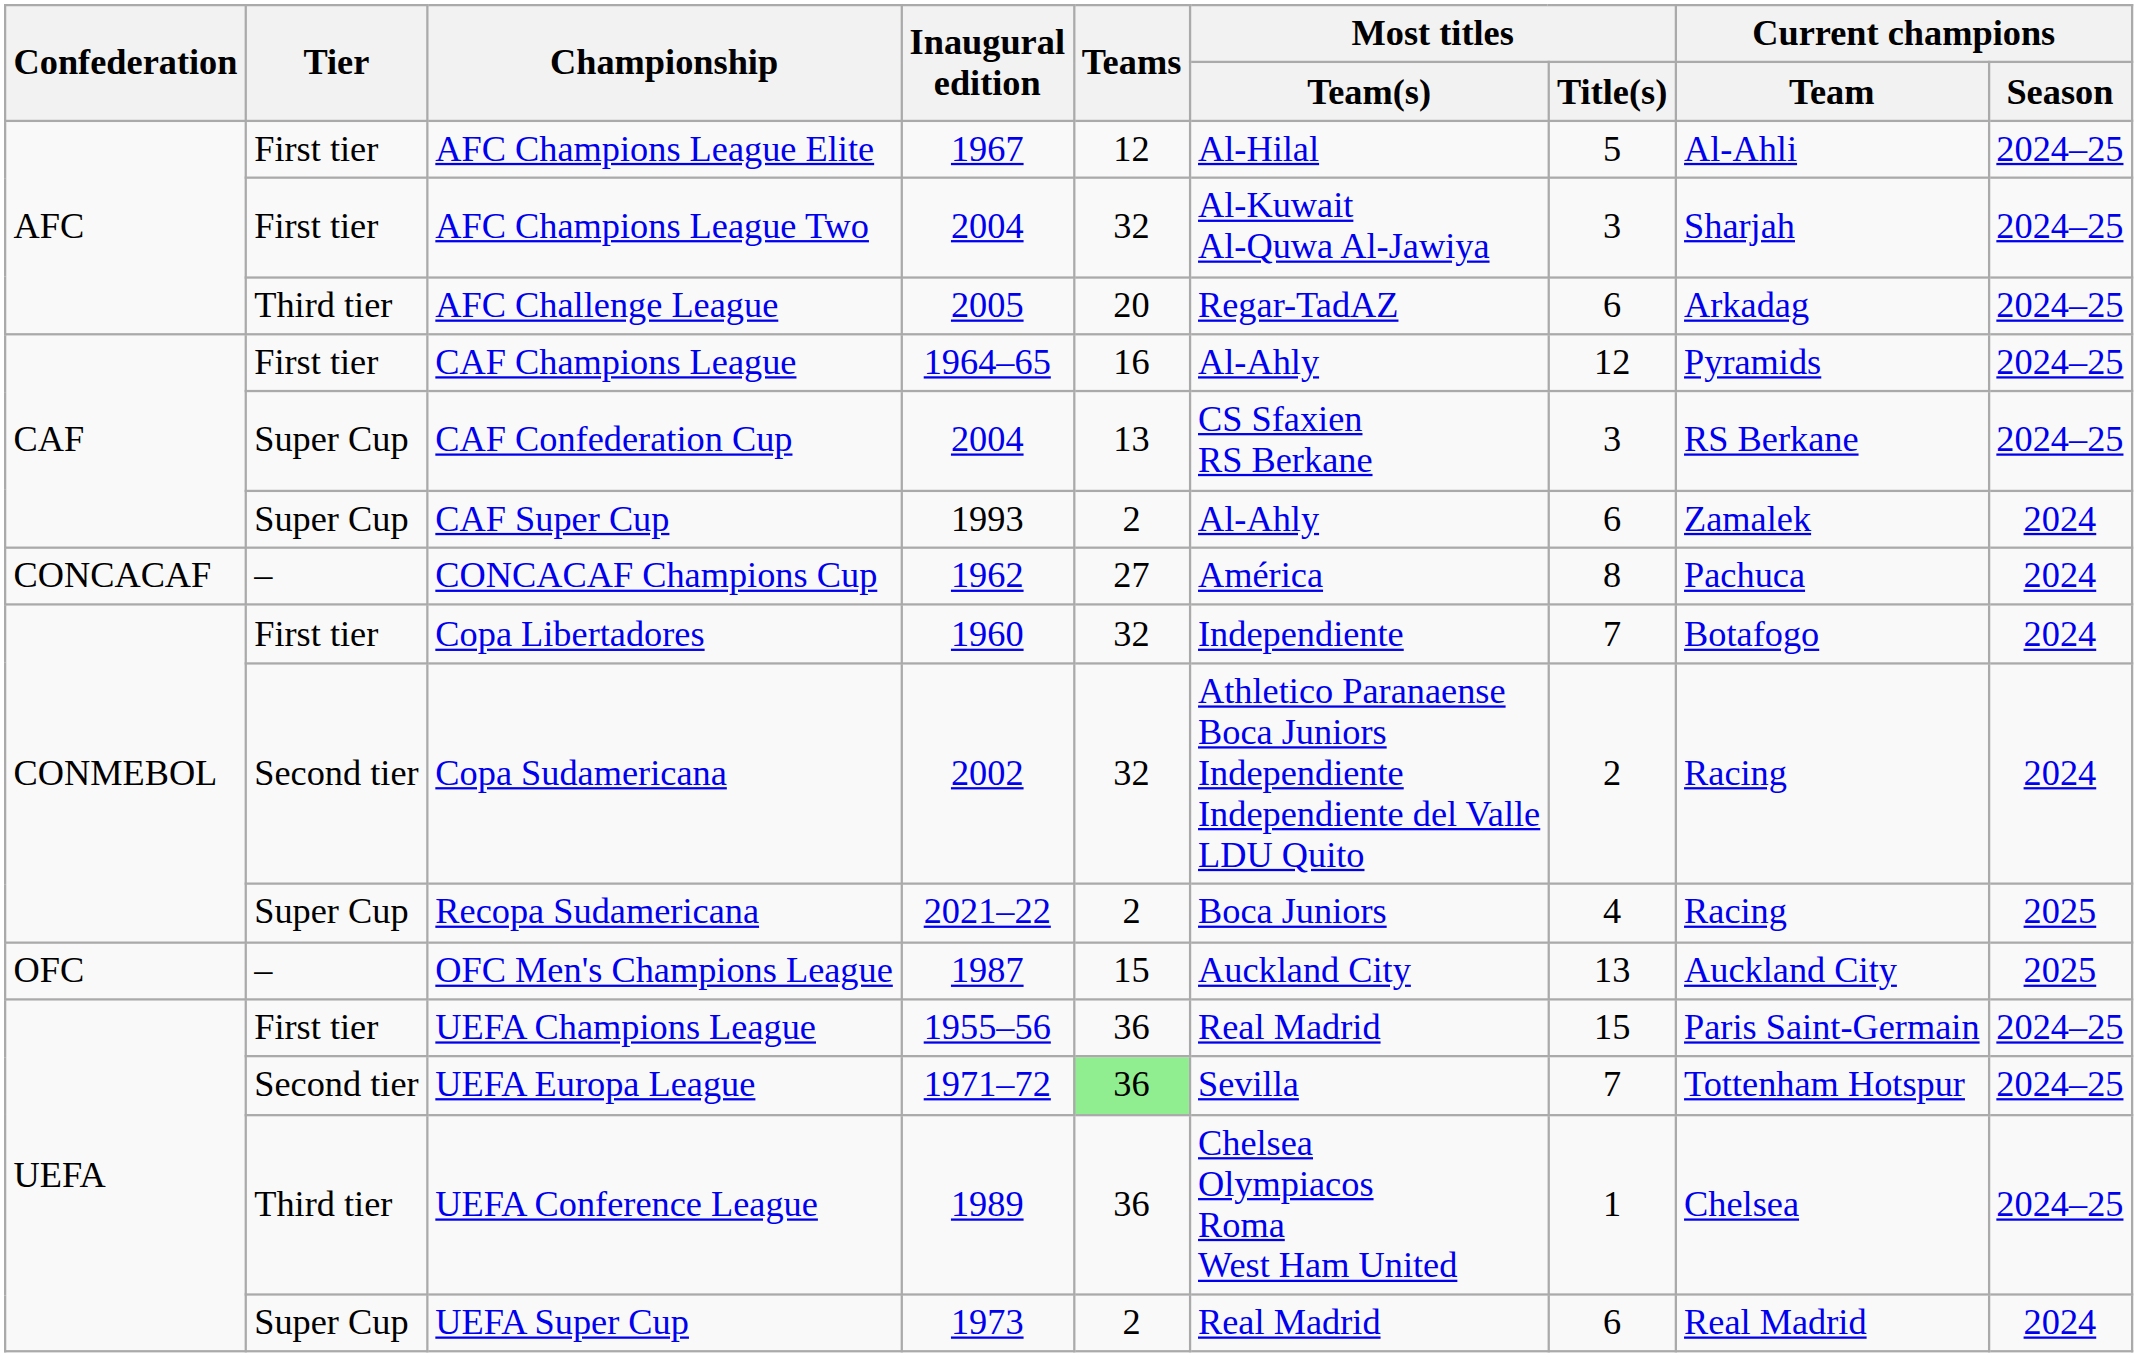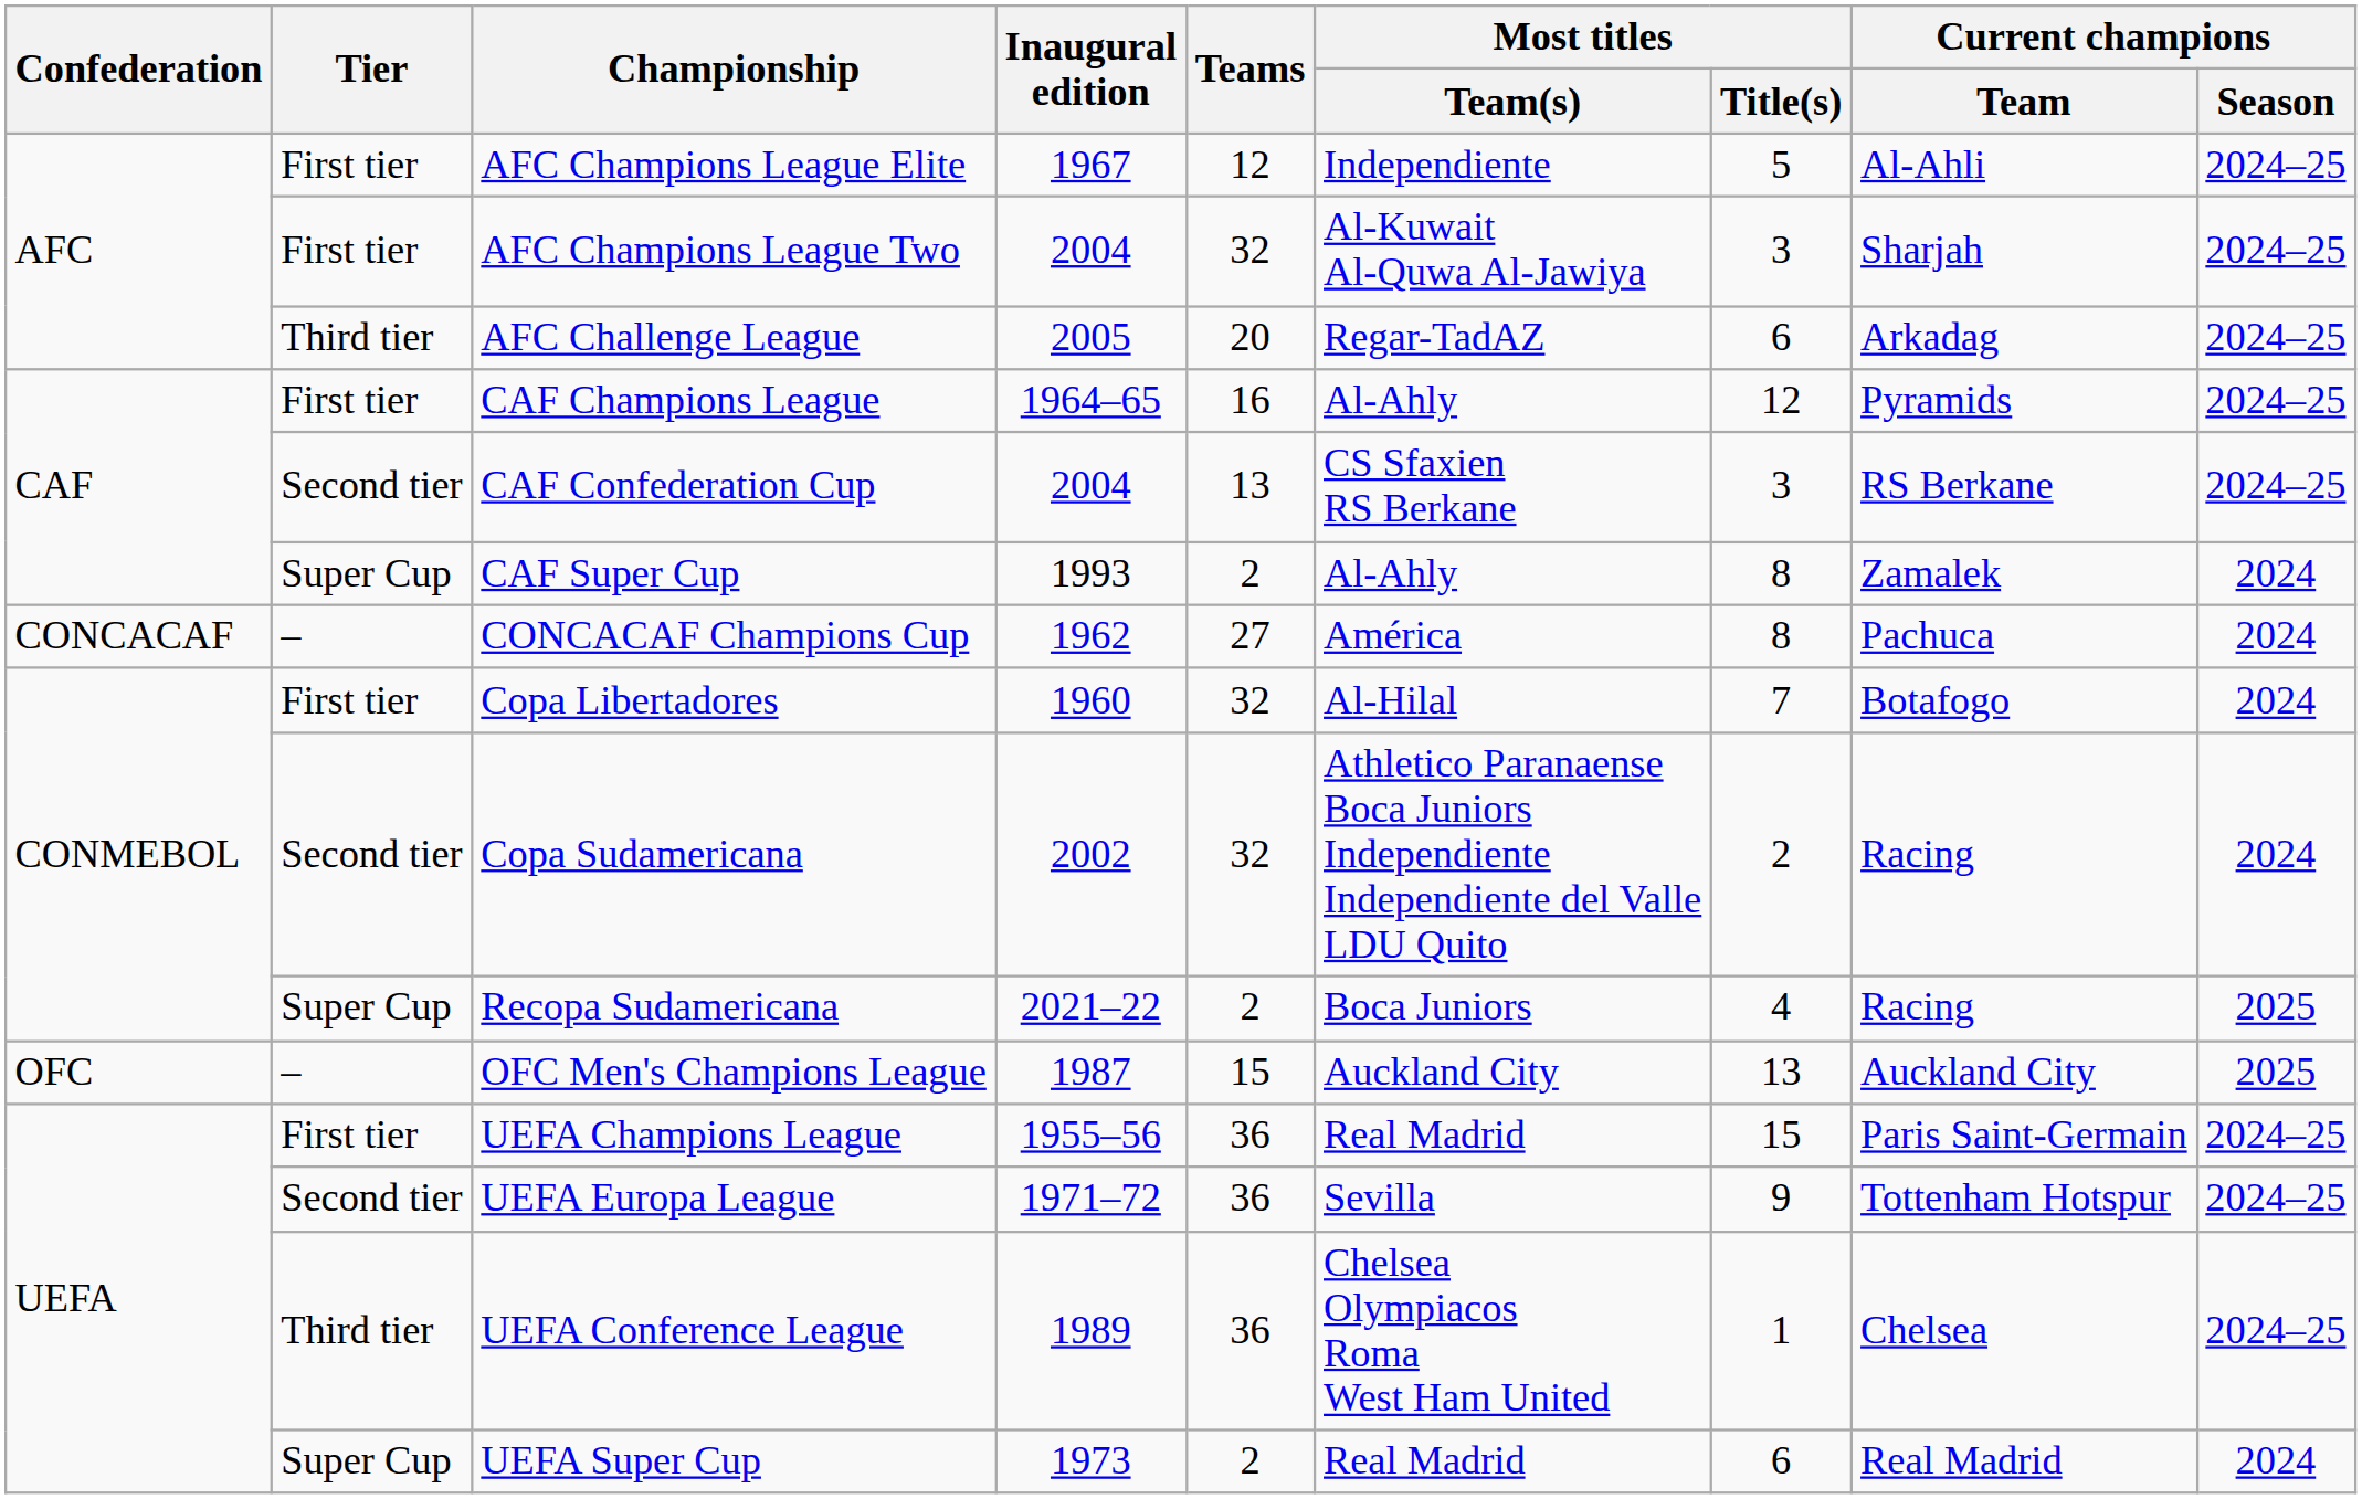 <table class="wikitable sortable">
 <tr>
 <th rowspan=2>Confederation</th>
 <th rowspan=2>Tier</th>
 <th rowspan=2>Championship</th>
 <th rowspan=2>Inaugural<br>edition</th>
 <th rowspan=2>Teams</th>
 <th colspan=2>Most titles</th>
 <th colspan=2>Current champions</th>
 </tr>
 <tr>
 <th class="unsortable">Team(s)</th>
 <th>Title(s)</th>
 <th class="unsortable">Team</th>
 <th>Season</th>
 </tr>
 <tr>
 <td rowspan=3>AFC</td>
 <td data-sort-value="1">First tier</td>
 <td><a href='#'>AFC Champions League Elite</a></td>
 <td align=center><a href='#'>1967</a></td>
 <td align=center>12</td>
-<td> <a href='#'>Al-Hilal</a></td>
+<td> <a href='#'>Independiente</a></td>
 <td align=center>5</td>
 <td> <a href='#'>Al-Ahli</a></td>
 <td align=center><a href='#'>2024–25</a></td>
 </tr>
 <tr>
 <td data-sort-value="1">First tier</td>
 <td><a href='#'>AFC Champions League Two</a></td>
 <td align=center><a href='#'>2004</a></td>
 <td align=center>32</td>
 <td> <a href='#'>Al-Kuwait</a> <br>  <a href='#'>Al-Quwa Al-Jawiya</a></td>
 <td align=center>3</td>
 <td> <a href='#'>Sharjah</a></td>
 <td align=center><a href='#'>2024–25</a></td>
 </tr>
 <tr>
 <td data-sort-value="3">Third tier</td>
 <td><a href='#'>AFC Challenge League</a></td>
 <td align=center><a href='#'>2005</a></td>
 <td align=center>20</td>
 <td> <a href='#'>Regar-TadAZ</a></td>
 <td align=center>6</td>
 <td> <a href='#'>Arkadag</a></td>
 <td align=center><a href='#'>2024–25</a></td>
 </tr>
 <tr>
 <td rowspan=3>CAF</td>
 <td data-sort-value="1">First tier</td>
 <td><a href='#'>CAF Champions League</a></td>
 <td align=center><a href='#'>1964–65</a></td>
 <td align=center>16</td>
 <td> <a href='#'>Al-Ahly</a></td>
 <td align=center>12</td>
 <td> <a href='#'>Pyramids</a></td>
 <td align=center><a href='#'>2024–25</a></td>
 </tr>
 <tr>
-<td>Super Cup</td>
+<td data-sort-value="2">Second tier</td>
 <td><a href='#'>CAF Confederation Cup</a></td>
 <td align=center><a href='#'>2004</a></td>
 <td align=center>13</td>
 <td> <a href='#'>CS Sfaxien</a> <br>  <a href='#'>RS Berkane</a></td>
 <td align=center>3</td>
 <td> <a href='#'>RS Berkane</a></td>
 <td align=center><a href='#'>2024–25</a></td>
 </tr>
 <tr>
 <td>Super Cup</td>
 <td><a href='#'>CAF Super Cup</a></td>
 <td align=center>1993</td>
 <td align=center>2</td>
 <td> <a href='#'>Al-Ahly</a></td>
-<td align=center>6</td>
+<td align=center>8</td>
 <td> <a href='#'>Zamalek</a></td>
 <td align=center><a href='#'>2024</a></td>
 </tr>
 <tr>
 <td>CONCACAF</td>
 <td data-sort-value="1">–</td>
 <td><a href='#'>CONCACAF Champions Cup</a></td>
 <td align=center><a href='#'>1962</a></td>
 <td align=center>27</td>
 <td> <a href='#'>América</a></td>
 <td align=center>8</td>
 <td> <a href='#'>Pachuca</a></td>
 <td align=center><a href='#'>2024</a></td>
 </tr>
 <tr>
 <td rowspan=3>CONMEBOL</td>
 <td data-sort-value="1">First tier</td>
 <td><a href='#'>Copa Libertadores</a></td>
 <td align=center><a href='#'>1960</a></td>
 <td align=center>32</td>
-<td> <a href='#'>Independiente</a></td>
+<td> <a href='#'>Al-Hilal</a></td>
 <td align=center>7</td>
 <td> <a href='#'>Botafogo</a></td>
 <td align=center><a href='#'>2024</a></td>
 </tr>
 <tr>
 <td data-sort-value="2">Second tier</td>
 <td><a href='#'>Copa Sudamericana</a></td>
 <td align=center><a href='#'>2002</a></td>
 <td align=center>32</td>
 <td> <a href='#'>Athletico Paranaense</a> <br>  <a href='#'>Boca Juniors</a> <br>  <a href='#'>Independiente</a> <br>  <a href='#'>Independiente del Valle</a> <br>  <a href='#'>LDU Quito</a></td>
 <td align=center>2</td>
 <td> <a href='#'>Racing</a></td>
 <td align=center><a href='#'>2024</a></td>
 </tr>
 <tr>
 <td>Super Cup</td>
 <td><a href='#'>Recopa Sudamericana</a></td>
 <td align=center><a href='#'>2021–22</a></td>
 <td align=center>2</td>
 <td> <a href='#'>Boca Juniors</a></td>
 <td align=center>4</td>
 <td> <a href='#'>Racing</a></td>
 <td align=center><a href='#'>2025</a></td>
 </tr>
 <tr>
 <td>OFC</td>
 <td data-sort-value="1">–</td>
 <td><a href='#'>OFC Men's Champions League</a></td>
 <td align=center><a href='#'>1987</a></td>
 <td align=center>15</td>
 <td> <a href='#'>Auckland City</a></td>
 <td align=center>13</td>
 <td> <a href='#'>Auckland City</a></td>
 <td align=center><a href='#'>2025</a></td>
 </tr>
 <tr>
 <td rowspan=4>UEFA</td>
 <td data-sort-value="1">First tier</td>
 <td><a href='#'>UEFA Champions League</a></td>
 <td align=center><a href='#'>1955–56</a></td>
 <td align=center>36</td>
 <td> <a href='#'>Real Madrid</a></td>
 <td align=center>15</td>
 <td> <a href='#'>Paris Saint-Germain</a></td>
 <td align=center><a href='#'>2024–25</a></td>
 </tr>
 <tr>
 <td data-sort-value="2">Second tier</td>
 <td><a href='#'>UEFA Europa League</a></td>
 <td align=center><a href='#'>1971–72</a></td>
-<td align=center style="background: lightgreen;">36</td>
+<td align=center>36</td>
 <td> <a href='#'>Sevilla</a></td>
-<td align=center>7</td>
+<td align=center>9</td>
 <td> <a href='#'>Tottenham Hotspur</a></td>
 <td align=center><a href='#'>2024–25</a></td>
 </tr>
 <tr>
 <td data-sort-value="3">Third tier</td>
 <td><a href='#'>UEFA Conference League</a></td>
 <td align=center><a href='#'>1989</a></td>
 <td align=center>36</td>
 <td> <a href='#'>Chelsea</a> <br>  <a href='#'>Olympiacos</a> <br>  <a href='#'>Roma</a> <br>  <a href='#'>West Ham United</a></td>
 <td align=center>1</td>
 <td> <a href='#'>Chelsea</a></td>
 <td align=center><a href='#'>2024–25</a></td>
 </tr>
 <tr>
 <td>Super Cup</td>
 <td><a href='#'>UEFA Super Cup</a></td>
 <td align=center><a href='#'>1973</a></td>
 <td align=center>2</td>
 <td> <a href='#'>Real Madrid</a></td>
 <td align=center>6</td>
 <td> <a href='#'>Real Madrid</a></td>
 <td align=center><a href='#'>2024</a></td>
 </tr>
 </table>
